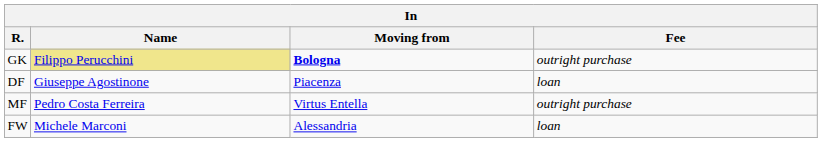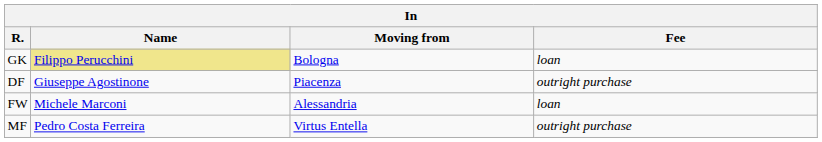 <table class="wikitable" style="font-size:90%;width:99%;">
 <tr>
 <th colspan="4">In</th>
 </tr>
 <tr>
 <th width=3%>R.</th>
 <th width=32%>Name</th>
 <th width=30%>Moving from</th>
 <th width=35%>Fee</th>
 </tr>
 <tr>
 <td>GK</td>
 <td style="background: khaki;"> <a href='#'>Filippo Perucchini</a></td>
-<td><strong> <a href='#'>Bologna</a></strong></td>
-<td><em>outright purchase</em></td>
+<td> <a href='#'>Bologna</a></td>
+<td><em>loan</em></td>
 </tr>
 <tr>
 <td>DF</td>
 <td> <a href='#'>Giuseppe Agostinone</a></td>
 <td> <a href='#'>Piacenza</a></td>
+<td><em>outright purchase</em></td>
+</tr>
+<tr>
+<td>FW</td>
+<td> <a href='#'>Michele Marconi</a></td>
+<td> <a href='#'>Alessandria</a></td>
 <td><em>loan</em></td>
 </tr>
 <tr>
 <td>MF</td>
 <td> <a href='#'>Pedro Costa Ferreira</a></td>
 <td> <a href='#'>Virtus Entella</a></td>
 <td><em>outright purchase</em></td>
 </tr>
-<tr>
-<td>FW</td>
-<td> <a href='#'>Michele Marconi</a></td>
-<td> <a href='#'>Alessandria</a></td>
-<td><em>loan</em></td>
-</tr>
 </table>
